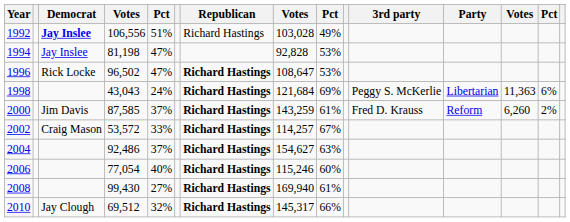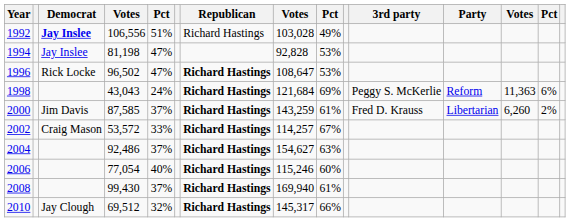 <table class="wikitable" style="margin:0.5em ; font-size:95%">
 <tr>
 <th>Year</th>
 <th></th>
 <th>Democrat</th>
 <th>Votes</th>
 <th>Pct</th>
 <th></th>
 <th>Republican</th>
 <th>Votes</th>
 <th>Pct</th>
 <th></th>
 <th>3rd party</th>
 <th>Party</th>
 <th>Votes</th>
 <th>Pct</th>
 <th></th>
 </tr>
 <tr>
 <td><a href='#'>1992</a></td>
 <td></td>
 <td><strong><a href='#'>Jay Inslee</a></strong></td>
 <td>106,556</td>
 <td>51%</td>
 <td></td>
 <td>Richard Hastings</td>
 <td>103,028</td>
 <td>49%</td>
 <td></td>
 <td></td>
 <td></td>
 <td></td>
 <td></td>
 <td></td>
 </tr>
 <tr>
 <td><a href='#'>1994</a></td>
 <td></td>
 <td><a href='#'>Jay Inslee</a></td>
 <td>81,198</td>
 <td>47%</td>
 <td></td>
 <td></td>
 <td>92,828</td>
 <td>53%</td>
 <td></td>
 <td></td>
 <td></td>
 <td></td>
 <td></td>
 <td></td>
 </tr>
 <tr>
 <td><a href='#'>1996</a></td>
 <td></td>
 <td>Rick Locke</td>
 <td>96,502</td>
 <td>47%</td>
 <td></td>
 <td><strong>Richard Hastings</strong></td>
 <td>108,647</td>
 <td>53%</td>
 <td></td>
 <td></td>
 <td></td>
 <td></td>
 <td></td>
 <td></td>
 </tr>
 <tr>
 <td><a href='#'>1998</a></td>
 <td></td>
 <td></td>
 <td>43,043</td>
 <td>24%</td>
 <td></td>
 <td><strong>Richard Hastings</strong></td>
 <td>121,684</td>
 <td>69%</td>
 <td></td>
 <td>Peggy S. McKerlie</td>
-<td><a href='#'>Libertarian</a></td>
+<td><a href='#'>Reform</a></td>
 <td>11,363</td>
 <td>6%</td>
 <td></td>
 </tr>
 <tr>
 <td><a href='#'>2000</a></td>
 <td></td>
 <td>Jim Davis</td>
 <td>87,585</td>
 <td>37%</td>
 <td></td>
 <td><strong>Richard Hastings</strong></td>
 <td>143,259</td>
 <td>61%</td>
 <td></td>
 <td>Fred D. Krauss</td>
-<td><a href='#'>Reform</a></td>
+<td><a href='#'>Libertarian</a></td>
 <td>6,260</td>
 <td>2%</td>
 <td></td>
 </tr>
 <tr>
 <td><a href='#'>2002</a></td>
 <td></td>
 <td>Craig Mason</td>
 <td>53,572</td>
 <td>33%</td>
 <td></td>
 <td><strong>Richard Hastings</strong></td>
 <td>114,257</td>
 <td>67%</td>
 <td></td>
 <td></td>
 <td></td>
 <td></td>
 <td></td>
 <td></td>
 </tr>
 <tr>
 <td><a href='#'>2004</a></td>
 <td></td>
 <td></td>
 <td>92,486</td>
 <td>37%</td>
 <td></td>
 <td><strong>Richard Hastings</strong></td>
 <td>154,627</td>
 <td>63%</td>
 <td></td>
 <td></td>
 <td></td>
 <td></td>
 <td></td>
 <td></td>
 </tr>
 <tr>
 <td><a href='#'>2006</a></td>
 <td></td>
 <td></td>
 <td>77,054</td>
 <td>40%</td>
 <td></td>
 <td><strong>Richard Hastings</strong></td>
 <td>115,246</td>
 <td>60%</td>
 <td></td>
 <td></td>
 <td></td>
 <td></td>
 <td></td>
 <td></td>
 </tr>
 <tr>
 <td><a href='#'>2008</a></td>
 <td></td>
 <td></td>
 <td>99,430</td>
-<td>27%</td>
+<td>37%</td>
 <td></td>
 <td><strong>Richard Hastings</strong></td>
 <td>169,940</td>
 <td>61%</td>
 <td></td>
 <td></td>
 <td></td>
 <td></td>
 <td></td>
 <td></td>
 </tr>
 <tr>
 <td><a href='#'>2010</a></td>
 <td></td>
 <td>Jay Clough</td>
 <td>69,512</td>
 <td>32%</td>
 <td></td>
 <td><strong>Richard Hastings</strong></td>
 <td>145,317</td>
 <td>66%</td>
 <td></td>
 <td></td>
 <td></td>
 <td></td>
 <td></td>
 <td></td>
 </tr>
 </table>
